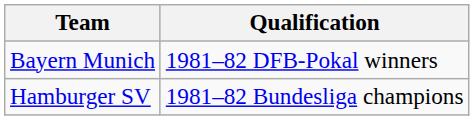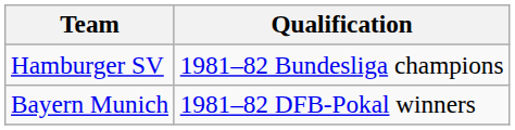 <table class="wikitable">
 <tr>
 <th>Team</th>
 <th>Qualification</th>
 </tr>
 <tr>
+<td><a href='#'>Hamburger SV</a></td>
+<td><a href='#'>1981–82 Bundesliga</a> champions</td>
+</tr>
+<tr>
 <td><a href='#'>Bayern Munich</a></td>
 <td><a href='#'>1981–82 DFB-Pokal</a> winners</td>
 </tr>
-<tr>
-<td><a href='#'>Hamburger SV</a></td>
-<td><a href='#'>1981–82 Bundesliga</a> champions</td>
-</tr>
 </table>
